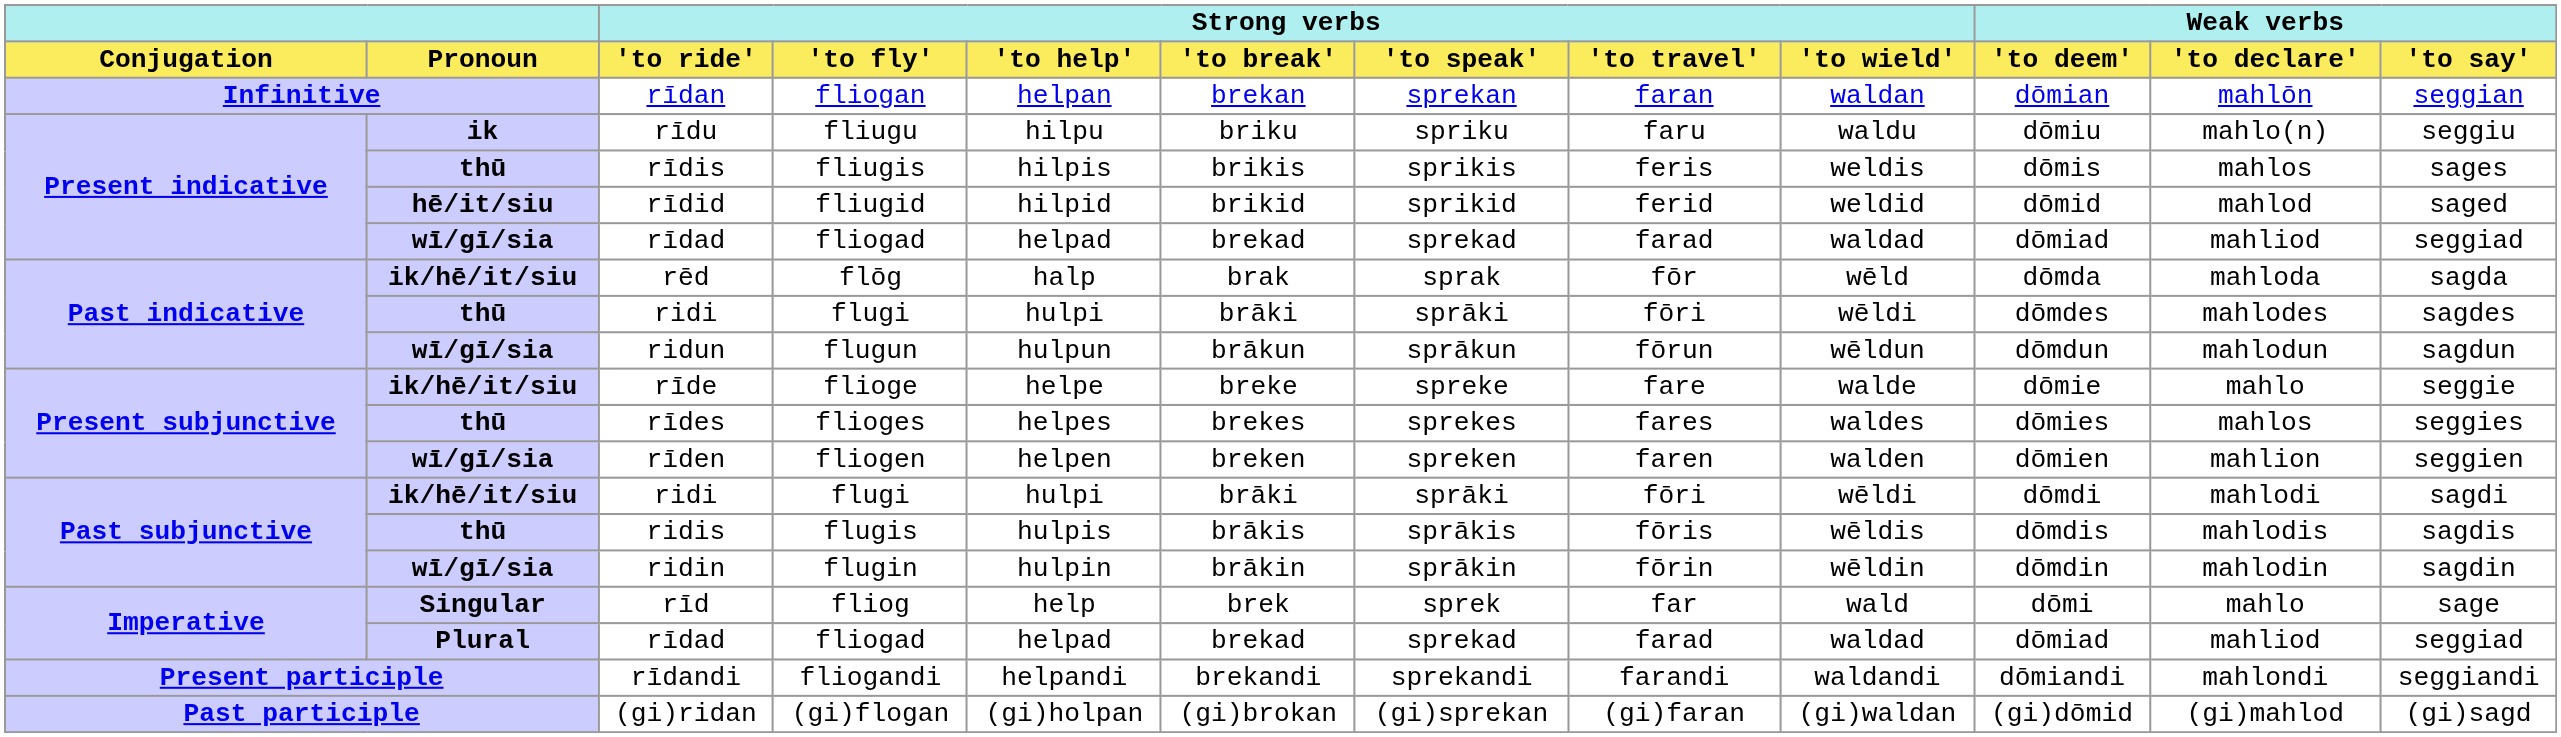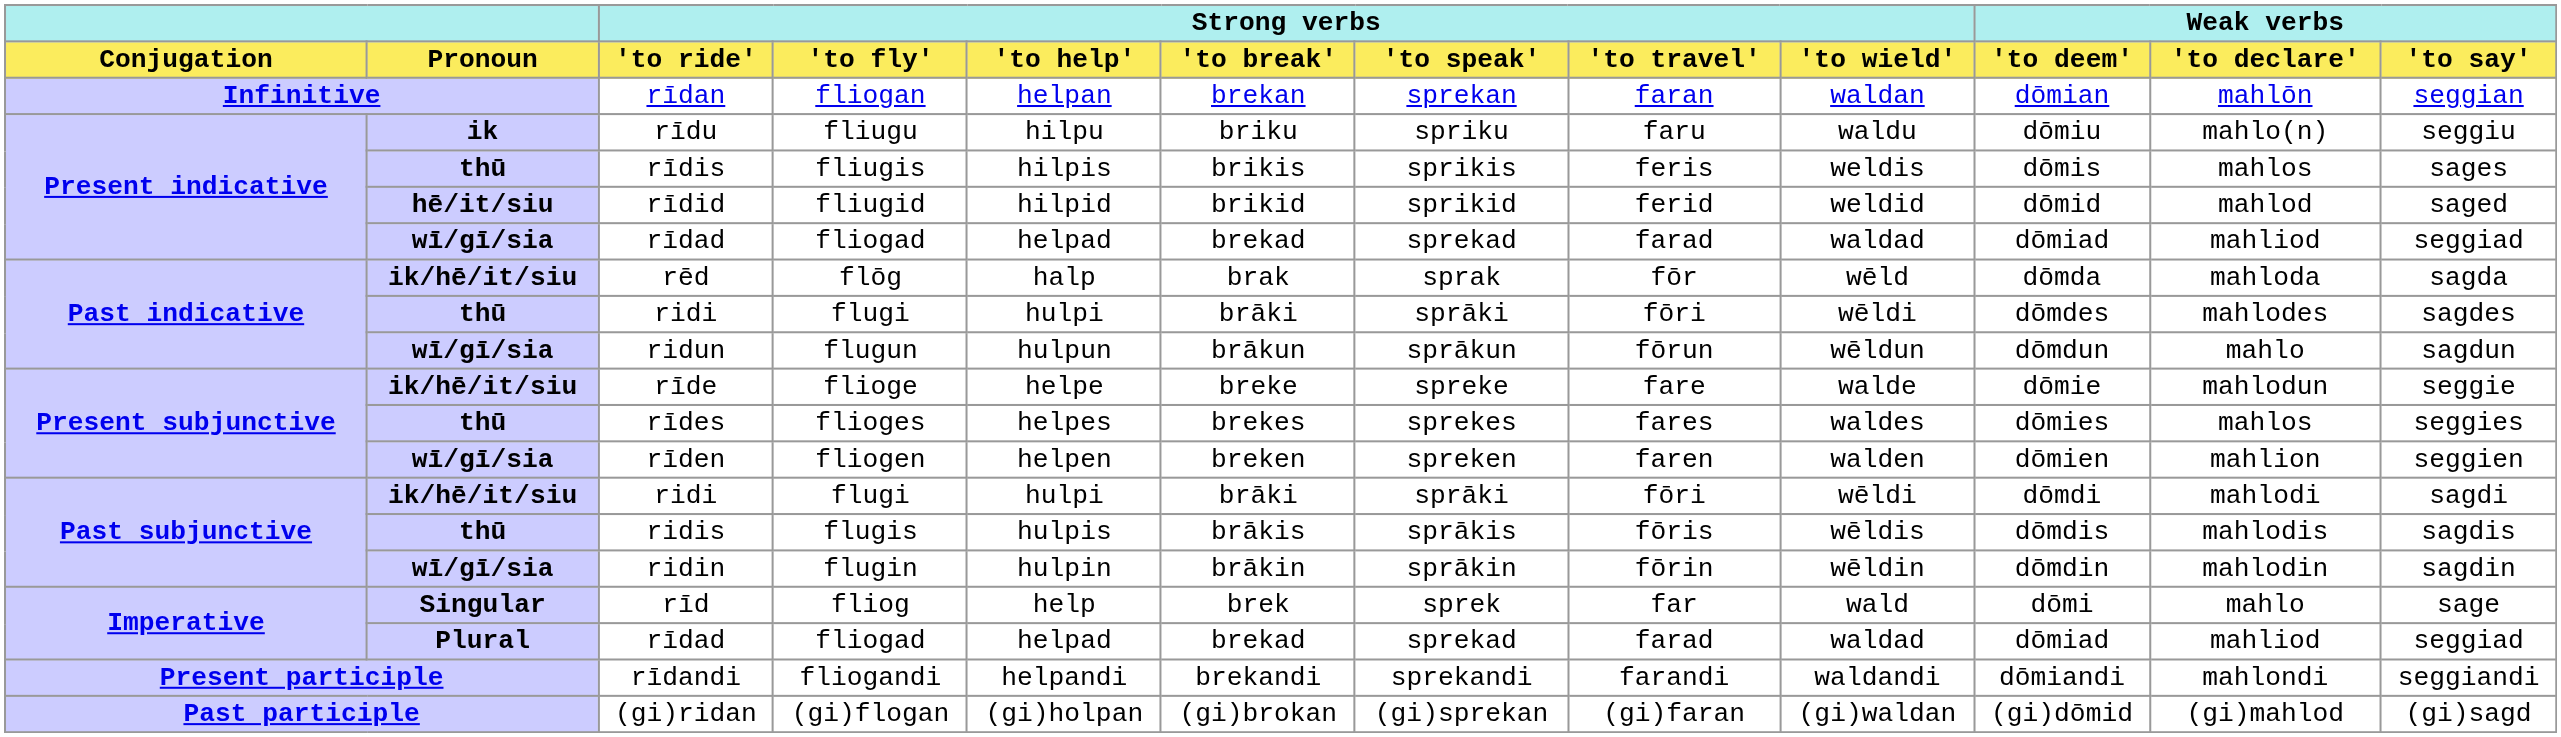 <table border=1 width=100% style="text-align:center; margin:1em 1em 1em 0; border:1px #999 solid; border-collapse:collapse;">
 <tr>
 <th style="background:#afefef;" colspan="2"></th>
 <th style="background:#afefef;" colspan="7">Strong verbs</th>
 <th style="background:#afefef;" colspan="3">Weak verbs</th>
 </tr>
 <tr>
 <th style="background:#FBEC5D;"><strong>Conjugation</strong></th>
 <th style="background:#FBEC5D;"><strong>Pronoun</strong></th>
 <th style="background:#FBEC5D;">'to ride'</th>
 <th style="background:#FBEC5D;">'to fly'</th>
 <th style="background:#FBEC5D;">'to help'</th>
 <th style="background:#FBEC5D;">'to break'</th>
 <th style="background:#FBEC5D;">'to speak'</th>
 <th style="background:#FBEC5D;">'to travel'</th>
 <th style="background:#FBEC5D;">'to wield'</th>
 <th style="background:#FBEC5D;">'to deem'</th>
 <th style="background:#FBEC5D;">'to declare'</th>
 <th style="background:#FBEC5D;">'to say'</th>
 </tr>
 <tr>
 <td style="background:#CCCCFF;" colspan="2"><strong><a href='#'>Infinitive</a></strong></td>
 <td><a href='#'>rīdan</a></td>
 <td><a href='#'>fliogan</a></td>
 <td><a href='#'>helpan</a></td>
 <td><a href='#'>brekan</a></td>
 <td><a href='#'>sprekan</a></td>
 <td><a href='#'>faran</a></td>
 <td><a href='#'>waldan</a></td>
 <td><a href='#'>dōmian</a></td>
 <td><a href='#'>mahlōn</a></td>
 <td><a href='#'>seggian</a></td>
 </tr>
 <tr>
 <td style="background:#CCCCFF;" rowspan="4"><strong><a href='#'>Present indicative</a></strong></td>
 <td style="background:#CCCCFF;"><strong>ik</strong></td>
 <td>rīdu</td>
 <td>fliugu</td>
 <td>hilpu</td>
 <td>briku</td>
 <td>spriku</td>
 <td>faru</td>
 <td>waldu</td>
 <td>dōmiu</td>
 <td>mahlo(n)</td>
 <td>seggiu</td>
 </tr>
 <tr>
 <td style="background:#CCCCFF;"><strong>thū</strong></td>
 <td>rīdis</td>
 <td>fliugis</td>
 <td>hilpis</td>
 <td>brikis</td>
 <td>sprikis</td>
 <td>feris</td>
 <td>weldis</td>
 <td>dōmis</td>
 <td>mahlos</td>
 <td>sages</td>
 </tr>
 <tr>
 <td style="background:#CCCCFF;"><strong>hē/it/siu</strong></td>
 <td>rīdid</td>
 <td>fliugid</td>
 <td>hilpid</td>
 <td>brikid</td>
 <td>sprikid</td>
 <td>ferid</td>
 <td>weldid</td>
 <td>dōmid</td>
 <td>mahlod</td>
 <td>saged</td>
 </tr>
 <tr>
 <td style="background:#CCCCFF;"><strong>wī/gī/sia</strong></td>
 <td>rīdad</td>
 <td>fliogad</td>
 <td>helpad</td>
 <td>brekad</td>
 <td>sprekad</td>
 <td>farad</td>
 <td>waldad</td>
 <td>dōmiad</td>
 <td>mahliod</td>
 <td>seggiad</td>
 </tr>
 <tr>
 <td style="background:#CCCCFF;" rowspan="3"><strong><a href='#'>Past indicative</a></strong></td>
 <td style="background:#CCCCFF;"><strong>ik/hē/it/siu</strong></td>
 <td>rēd</td>
 <td>flōg</td>
 <td>halp</td>
 <td>brak</td>
 <td>sprak</td>
 <td>fōr</td>
 <td>wēld</td>
 <td>dōmda</td>
 <td>mahloda</td>
 <td>sagda</td>
 </tr>
 <tr>
 <td style="background:#CCCCFF;"><strong>thū</strong></td>
 <td>ridi</td>
 <td>flugi</td>
 <td>hulpi</td>
 <td>brāki</td>
 <td>sprāki</td>
 <td>fōri</td>
 <td>wēldi</td>
 <td>dōmdes</td>
 <td>mahlodes</td>
 <td>sagdes</td>
 </tr>
 <tr>
 <td style="background:#CCCCFF;"><strong>wī/gī/sia</strong></td>
 <td>ridun</td>
 <td>flugun</td>
 <td>hulpun</td>
 <td>brākun</td>
 <td>sprākun</td>
 <td>fōrun</td>
 <td>wēldun</td>
 <td>dōmdun</td>
-<td>mahlodun</td>
+<td>mahlo</td>
 <td>sagdun</td>
 </tr>
 <tr>
 <td style="background:#CCCCFF;" rowspan="3"><strong><a href='#'>Present subjunctive</a></strong></td>
 <td style="background:#CCCCFF;"><strong>ik/hē/it/siu</strong></td>
 <td>rīde</td>
 <td>flioge</td>
 <td>helpe</td>
 <td>breke</td>
 <td>spreke</td>
 <td>fare</td>
 <td>walde</td>
 <td>dōmie</td>
-<td>mahlo</td>
+<td>mahlodun</td>
 <td>seggie</td>
 </tr>
 <tr>
 <td style="background:#CCCCFF;"><strong>thū</strong></td>
 <td>rīdes</td>
 <td>flioges</td>
 <td>helpes</td>
 <td>brekes</td>
 <td>sprekes</td>
 <td>fares</td>
 <td>waldes</td>
 <td>dōmies</td>
 <td>mahlos</td>
 <td>seggies</td>
 </tr>
 <tr>
 <td style="background:#CCCCFF;"><strong>wī/gī/sia</strong></td>
 <td>rīden</td>
 <td>fliogen</td>
 <td>helpen</td>
 <td>breken</td>
 <td>spreken</td>
 <td>faren</td>
 <td>walden</td>
 <td>dōmien</td>
 <td>mahlion</td>
 <td>seggien</td>
 </tr>
 <tr>
 <td style="background:#CCCCFF;" rowspan="3"><strong><a href='#'>Past subjunctive</a></strong></td>
 <td style="background:#CCCCFF;"><strong>ik/hē/it/siu</strong></td>
 <td>ridi</td>
 <td>flugi</td>
 <td>hulpi</td>
 <td>brāki</td>
 <td>sprāki</td>
 <td>fōri</td>
 <td>wēldi</td>
 <td>dōmdi</td>
 <td>mahlodi</td>
 <td>sagdi</td>
 </tr>
 <tr>
 <td style="background:#CCCCFF;"><strong>thū</strong></td>
 <td>ridis</td>
 <td>flugis</td>
 <td>hulpis</td>
 <td>brākis</td>
 <td>sprākis</td>
 <td>fōris</td>
 <td>wēldis</td>
 <td>dōmdis</td>
 <td>mahlodis</td>
 <td>sagdis</td>
 </tr>
 <tr>
 <td style="background:#CCCCFF;"><strong>wī/gī/sia</strong></td>
 <td>ridin</td>
 <td>flugin</td>
 <td>hulpin</td>
 <td>brākin</td>
 <td>sprākin</td>
 <td>fōrin</td>
 <td>wēldin</td>
 <td>dōmdin</td>
 <td>mahlodin</td>
 <td>sagdin</td>
 </tr>
 <tr>
 <td style="background:#CCCCFF;" rowspan="2"><strong><a href='#'>Imperative</a></strong></td>
 <td style="background:#CCCCFF;"><strong>Singular</strong></td>
 <td>rīd</td>
 <td>fliog</td>
 <td>help</td>
 <td>brek</td>
 <td>sprek</td>
 <td>far</td>
 <td>wald</td>
 <td>dōmi</td>
 <td>mahlo</td>
 <td>sage</td>
 </tr>
 <tr>
 <td style="background:#CCCCFF;"><strong>Plural</strong></td>
 <td>rīdad</td>
 <td>fliogad</td>
 <td>helpad</td>
 <td>brekad</td>
 <td>sprekad</td>
 <td>farad</td>
 <td>waldad</td>
 <td>dōmiad</td>
 <td>mahliod</td>
 <td>seggiad</td>
 </tr>
 <tr>
 <td style="background:#CCCCFF;" colspan="2"><strong><a href='#'>Present participle</a></strong></td>
 <td>rīdandi</td>
 <td>fliogandi</td>
 <td>helpandi</td>
 <td>brekandi</td>
 <td>sprekandi</td>
 <td>farandi</td>
 <td>waldandi</td>
 <td>dōmiandi</td>
 <td>mahlondi</td>
 <td>seggiandi</td>
 </tr>
 <tr>
 <td style="background:#CCCCFF;" colspan="2"><strong><a href='#'>Past participle</a></strong></td>
 <td>(gi)ridan</td>
 <td>(gi)flogan</td>
 <td>(gi)holpan</td>
 <td>(gi)brokan</td>
 <td>(gi)sprekan</td>
 <td>(gi)faran</td>
 <td>(gi)waldan</td>
 <td>(gi)dōmid</td>
 <td>(gi)mahlod</td>
 <td>(gi)sagd</td>
 </tr>
 </table>
